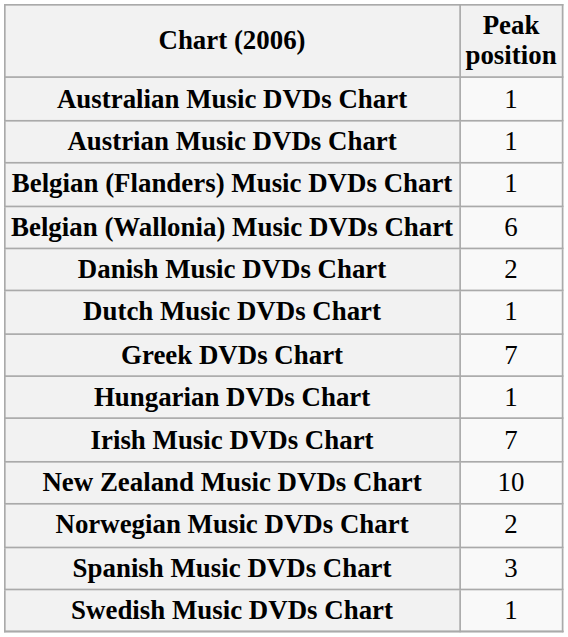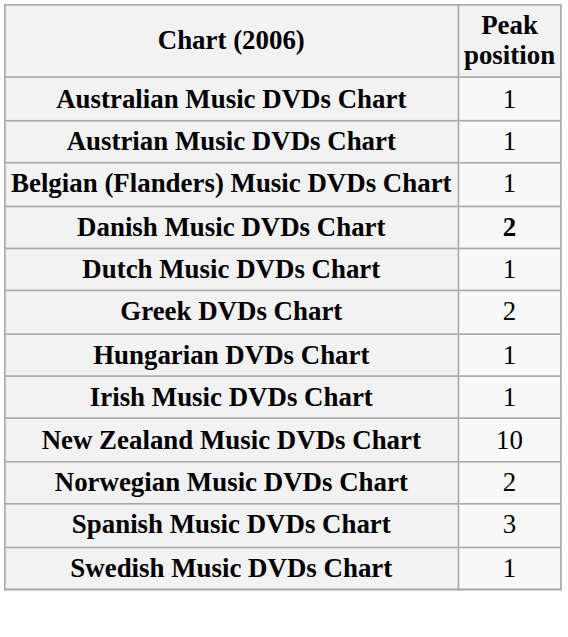 <table class="wikitable plainrowheaders sortable" style="text-align:center;" border="1">
 <tr>
 <th scope="col">Chart (2006)</th>
 <th scope="col">Peak<br>position</th>
 </tr>
 <tr>
 <th scope="row">Australian Music DVDs Chart</th>
 <td>1</td>
 </tr>
 <tr>
 <th scope="row">Austrian Music DVDs Chart</th>
 <td>1</td>
 </tr>
 <tr>
 <th scope="row">Belgian (Flanders) Music DVDs Chart</th>
 <td>1</td>
 </tr>
 <tr>
-<th scope="row">Belgian (Wallonia) Music DVDs Chart</th>
-<td>6</td>
-</tr>
-<tr>
 <th scope="row">Danish Music DVDs Chart</th>
-<td>2</td>
+<td><strong>2</strong></td>
 </tr>
 <tr>
 <th scope="row">Dutch Music DVDs Chart</th>
 <td>1</td>
 </tr>
 <tr>
 <th scope="row">Greek DVDs Chart</th>
-<td>7</td>
+<td>2</td>
 </tr>
 <tr>
 <th scope="row">Hungarian DVDs Chart</th>
 <td>1</td>
 </tr>
 <tr>
 <th scope="row">Irish Music DVDs Chart</th>
-<td>7</td>
+<td>1</td>
 </tr>
 <tr>
 <th scope="row">New Zealand Music DVDs Chart</th>
 <td>10</td>
 </tr>
 <tr>
 <th scope="row">Norwegian Music DVDs Chart</th>
 <td>2</td>
 </tr>
 <tr>
 <th scope="row">Spanish Music DVDs Chart</th>
 <td>3</td>
 </tr>
 <tr>
 <th scope="row">Swedish Music DVDs Chart</th>
 <td>1</td>
 </tr>
 <tr>
 </tr>
 </table>
